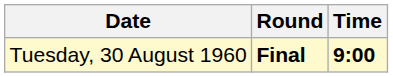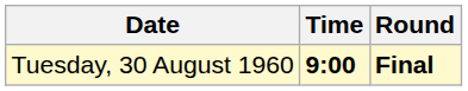 <table class="wikitable">
 <tr>
 <th>Date</th>
+<th>Time</th>
 <th>Round</th>
-<th>Time</th>
 </tr>
 <tr style=background:lemonchiffon>
 <td>Tuesday, 30 August 1960</td>
+<td><strong>9:00</strong></td>
 <td><strong>Final</strong></td>
-<td><strong>9:00</strong></td>
 </tr>
 </table>
